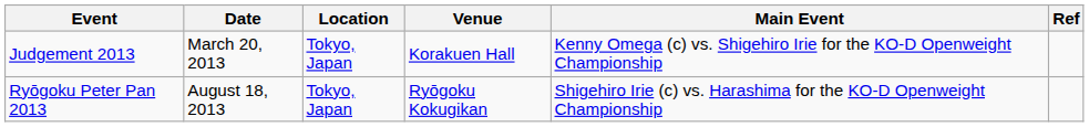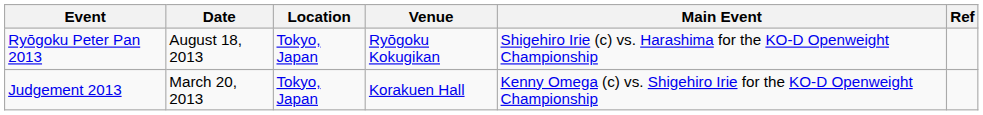 <table class="wikitable" style="font-size:85%;">
 <tr>
 <th>Event</th>
 <th>Date</th>
 <th>Location</th>
 <th>Venue</th>
 <th>Main Event</th>
 <th>Ref</th>
 </tr>
 <tr>
+<td><a href='#'>Ryōgoku Peter Pan 2013</a></td>
+<td>August 18, 2013</td>
+<td><a href='#'>Tokyo, Japan</a></td>
+<td><a href='#'>Ryōgoku Kokugikan</a></td>
+<td><a href='#'>Shigehiro Irie</a> (c) vs. <a href='#'>Harashima</a> for the <a href='#'>KO-D Openweight Championship</a></td>
+<td></td>
+</tr>
+<tr>
 <td><a href='#'>Judgement 2013</a></td>
 <td>March 20, 2013</td>
 <td><a href='#'>Tokyo, Japan</a></td>
 <td><a href='#'>Korakuen Hall</a></td>
 <td><a href='#'>Kenny Omega</a> (c) vs. <a href='#'>Shigehiro Irie</a> for the <a href='#'>KO-D Openweight Championship</a></td>
 <td></td>
 </tr>
-<tr>
-<td><a href='#'>Ryōgoku Peter Pan 2013</a></td>
-<td>August 18, 2013</td>
-<td><a href='#'>Tokyo, Japan</a></td>
-<td><a href='#'>Ryōgoku Kokugikan</a></td>
-<td><a href='#'>Shigehiro Irie</a> (c) vs. <a href='#'>Harashima</a> for the <a href='#'>KO-D Openweight Championship</a></td>
-<td></td>
-</tr>
 </table>
